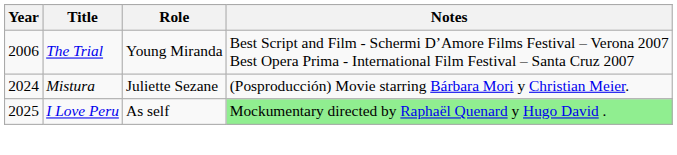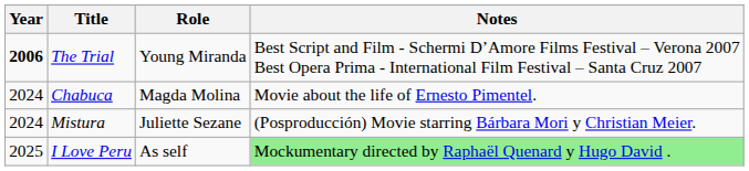 <table class="wikitable" style="font-size:90%;">
 <tr>
 <th>Year</th>
 <th>Title</th>
 <th>Role</th>
 <th>Notes</th>
 </tr>
 <tr>
-<td rowspan="1">2006</td>
+<td rowspan="1"><strong>2006</strong></td>
 <td><em><a href='#'>The Trial</a></em></td>
 <td>Young Miranda</td>
 <td>Best Script and Film - Schermi D’Amore Films Festival – Verona 2007<br>Best Opera Prima - International Film Festival – Santa Cruz 2007</td>
+</tr>
+<tr>
+<td rowspan="1">2024</td>
+<td><em><a href='#'>Chabuca</a></em></td>
+<td>Magda Molina</td>
+<td>Movie about the life of  <a href='#'>Ernesto Pimentel</a>.</td>
 </tr>
 <tr>
 <td rowspan="1">2024</td>
 <td><em>Mistura</em></td>
 <td>Juliette Sezane</td>
 <td>(Posproducción) Movie starring <a href='#'>Bárbara Mori</a> y <a href='#'>Christian Meier</a>.</td>
 </tr>
 <tr>
 <td rowspan="1">2025</td>
 <td><em><a href='#'>I Love Peru</a></em></td>
 <td>As self</td>
 <td style="background: lightgreen;">Mockumentary directed by <a href='#'>Raphaël Quenard</a> y <a href='#'>Hugo David</a> .</td>
 </tr>
 </table>
